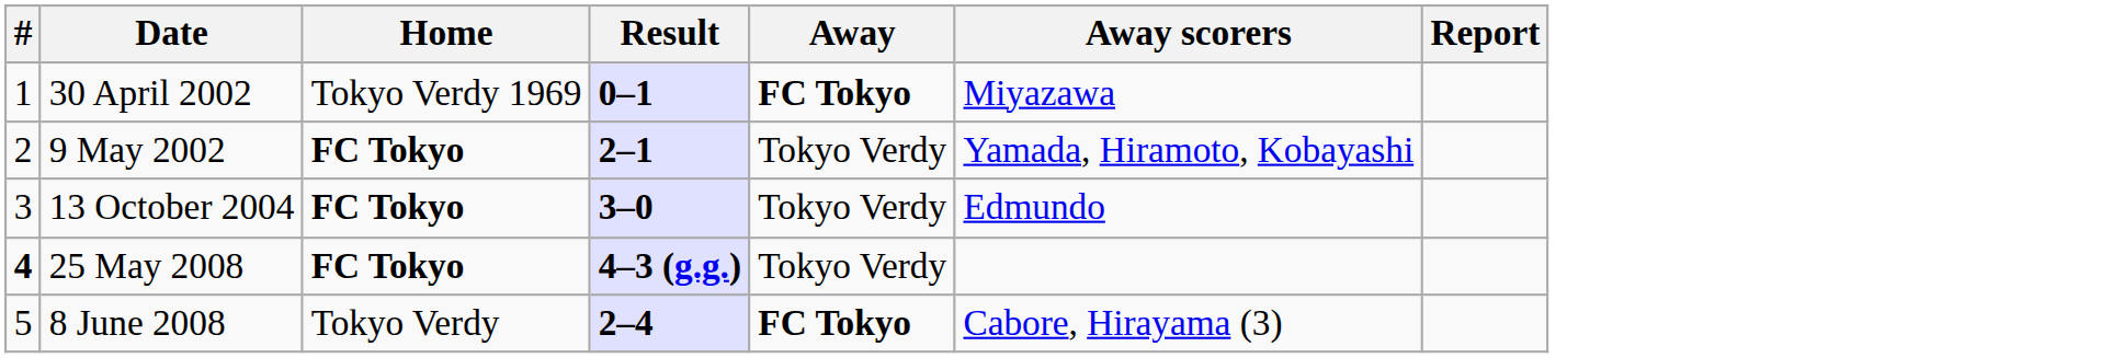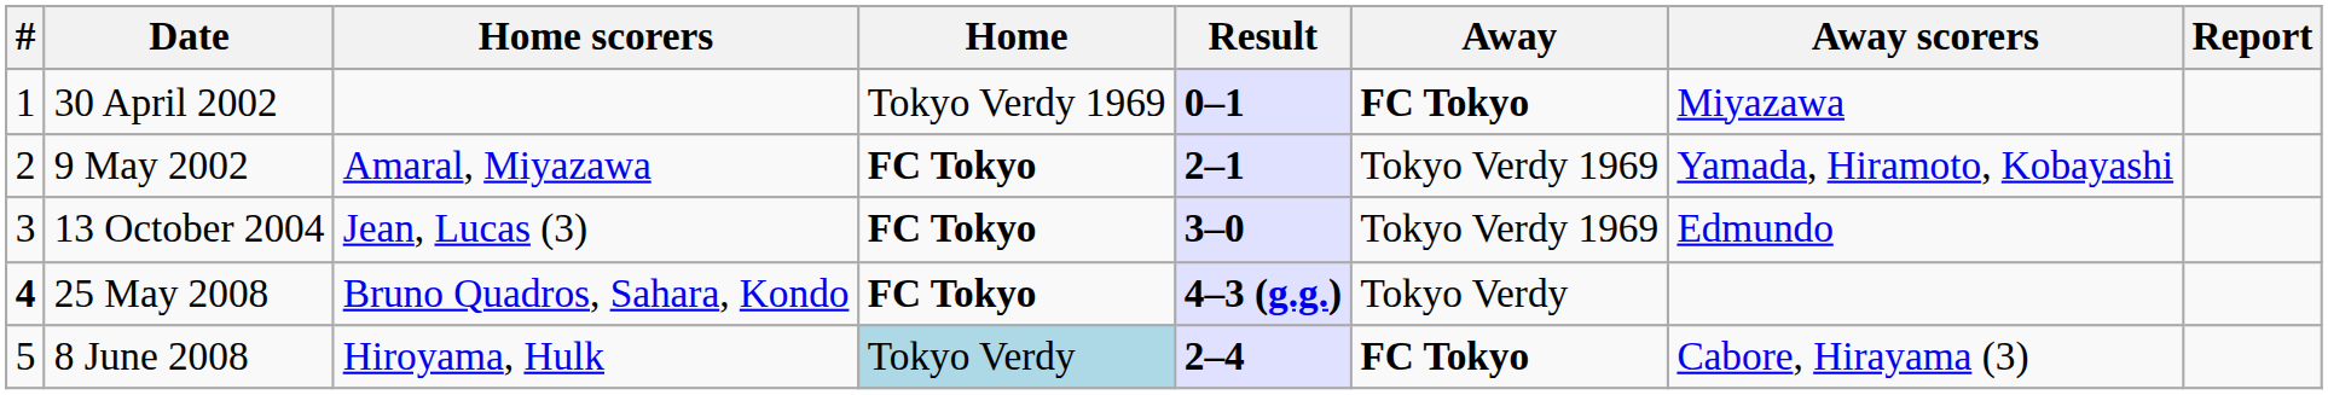 <table class="wikitable">
 <tr>
 <th>#</th>
 <th>Date</th>
+<th>Home scorers</th>
 <th>Home</th>
 <th>Result</th>
 <th>Away</th>
 <th>Away scorers</th>
 <th>Report</th>
 </tr>
 <tr>
 <td>1</td>
 <td>30 April 2002</td>
+<td></td>
 <td>Tokyo Verdy 1969</td>
 <td style="background:#e0e0ff;"><strong>0–1</strong></td>
 <td><strong>FC Tokyo</strong></td>
 <td><a href='#'>Miyazawa</a></td>
 <td></td>
 </tr>
 <tr>
 <td>2</td>
 <td>9 May 2002</td>
+<td><a href='#'>Amaral</a>, <a href='#'>Miyazawa</a></td>
 <td><strong>FC Tokyo</strong></td>
 <td style="background:#e0e0ff;"><strong>2–1</strong></td>
-<td>Tokyo Verdy</td>
+<td>Tokyo Verdy 1969</td>
 <td><a href='#'>Yamada</a>, <a href='#'>Hiramoto</a>, <a href='#'>Kobayashi</a></td>
 <td></td>
 </tr>
 <tr>
 <td>3</td>
 <td>13 October 2004</td>
+<td><a href='#'>Jean</a>, <a href='#'>Lucas</a> (3)</td>
 <td><strong>FC Tokyo</strong></td>
 <td style="background:#e0e0ff;"><strong>3–0</strong></td>
-<td>Tokyo Verdy</td>
+<td>Tokyo Verdy 1969</td>
 <td><a href='#'>Edmundo</a></td>
 <td></td>
 </tr>
 <tr>
 <td><strong>4</strong></td>
 <td>25 May 2008</td>
+<td><a href='#'>Bruno Quadros</a>, <a href='#'>Sahara</a>, <a href='#'>Kondo</a></td>
 <td><strong>FC Tokyo</strong></td>
 <td style="background:#e0e0ff;"><strong>4–3 (<a href='#'>g.g.</a>)</strong></td>
 <td>Tokyo Verdy</td>
 <td></td>
 <td></td>
 </tr>
 <tr>
 <td>5</td>
 <td>8 June 2008</td>
-<td>Tokyo Verdy</td>
+<td><a href='#'>Hiroyama</a>, <a href='#'>Hulk</a></td>
+<td style="background: lightblue;">Tokyo Verdy</td>
 <td style="background:#e0e0ff;"><strong>2–4</strong></td>
 <td><strong>FC Tokyo</strong></td>
 <td><a href='#'>Cabore</a>, <a href='#'>Hirayama</a> (3)</td>
 <td></td>
 </tr>
 </table>
